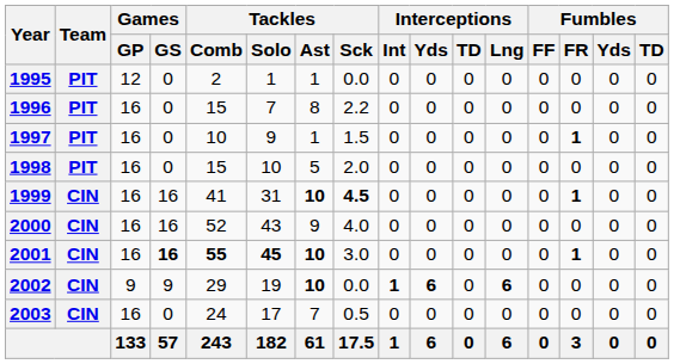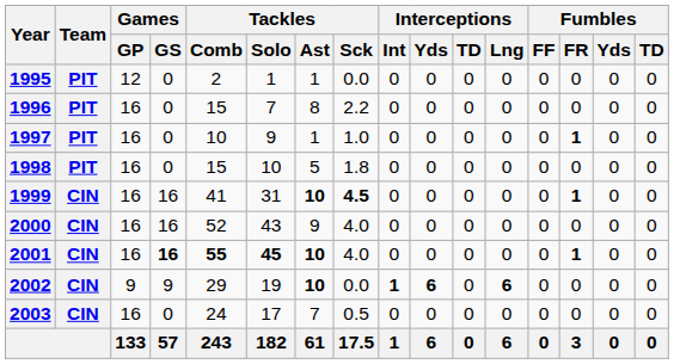 <table class="wikitable" style="text-align:center">
 <tr>
 <th rowspan="2">Year</th>
 <th rowspan="2">Team</th>
 <th colspan="2">Games</th>
 <th colspan="4">Tackles</th>
 <th colspan="4">Interceptions</th>
 <th colspan="4">Fumbles</th>
 </tr>
 <tr>
 <th>GP</th>
 <th>GS</th>
 <th>Comb</th>
 <th>Solo</th>
 <th>Ast</th>
 <th>Sck</th>
 <th>Int</th>
 <th>Yds</th>
 <th>TD</th>
 <th>Lng</th>
 <th>FF</th>
 <th>FR</th>
 <th>Yds</th>
 <th>TD</th>
 </tr>
 <tr>
 <th><a href='#'>1995</a></th>
 <th><a href='#'>PIT</a></th>
 <td>12</td>
 <td>0</td>
 <td>2</td>
 <td>1</td>
 <td>1</td>
 <td>0.0</td>
 <td>0</td>
 <td>0</td>
 <td>0</td>
 <td>0</td>
 <td>0</td>
 <td>0</td>
 <td>0</td>
 <td>0</td>
 </tr>
 <tr>
 <th><a href='#'>1996</a></th>
 <th><a href='#'>PIT</a></th>
 <td>16</td>
 <td>0</td>
 <td>15</td>
 <td>7</td>
 <td>8</td>
 <td>2.2</td>
 <td>0</td>
 <td>0</td>
 <td>0</td>
 <td>0</td>
 <td>0</td>
 <td>0</td>
 <td>0</td>
 <td>0</td>
 </tr>
 <tr>
 <th><a href='#'>1997</a></th>
 <th><a href='#'>PIT</a></th>
 <td>16</td>
 <td>0</td>
 <td>10</td>
 <td>9</td>
 <td>1</td>
-<td>1.5</td>
+<td>1.0</td>
 <td>0</td>
 <td>0</td>
 <td>0</td>
 <td>0</td>
 <td>0</td>
 <td><strong>1</strong></td>
 <td>0</td>
 <td>0</td>
 </tr>
 <tr>
 <th><a href='#'>1998</a></th>
 <th><a href='#'>PIT</a></th>
 <td>16</td>
 <td>0</td>
 <td>15</td>
 <td>10</td>
 <td>5</td>
-<td>2.0</td>
+<td>1.8</td>
 <td>0</td>
 <td>0</td>
 <td>0</td>
 <td>0</td>
 <td>0</td>
 <td>0</td>
 <td>0</td>
 <td>0</td>
 </tr>
 <tr>
 <th><a href='#'>1999</a></th>
 <th><a href='#'>CIN</a></th>
 <td>16</td>
 <td>16</td>
 <td>41</td>
 <td>31</td>
 <td><strong>10</strong></td>
 <td><strong>4.5</strong></td>
 <td>0</td>
 <td>0</td>
 <td>0</td>
 <td>0</td>
 <td>0</td>
 <td><strong>1</strong></td>
 <td>0</td>
 <td>0</td>
 </tr>
 <tr>
 <th><a href='#'>2000</a></th>
 <th><a href='#'>CIN</a></th>
 <td>16</td>
 <td>16</td>
 <td>52</td>
 <td>43</td>
 <td>9</td>
 <td>4.0</td>
 <td>0</td>
 <td>0</td>
 <td>0</td>
 <td>0</td>
 <td>0</td>
 <td>0</td>
 <td>0</td>
 <td>0</td>
 </tr>
 <tr>
 <th><a href='#'>2001</a></th>
 <th><a href='#'>CIN</a></th>
 <td>16</td>
 <td><strong>16</strong></td>
 <td><strong>55</strong></td>
 <td><strong>45</strong></td>
 <td><strong>10</strong></td>
-<td>3.0</td>
+<td>4.0</td>
 <td>0</td>
 <td>0</td>
 <td>0</td>
 <td>0</td>
 <td>0</td>
 <td><strong>1</strong></td>
 <td>0</td>
 <td>0</td>
 </tr>
 <tr>
 <th><a href='#'>2002</a></th>
 <th><a href='#'>CIN</a></th>
 <td>9</td>
 <td>9</td>
 <td>29</td>
 <td>19</td>
 <td><strong>10</strong></td>
 <td>0.0</td>
 <td><strong>1</strong></td>
 <td><strong>6</strong></td>
 <td>0</td>
 <td><strong>6</strong></td>
 <td>0</td>
 <td>0</td>
 <td>0</td>
 <td>0</td>
 </tr>
 <tr>
 <th><a href='#'>2003</a></th>
 <th><a href='#'>CIN</a></th>
 <td>16</td>
 <td>0</td>
 <td>24</td>
 <td>17</td>
 <td>7</td>
 <td>0.5</td>
 <td>0</td>
 <td>0</td>
 <td>0</td>
 <td>0</td>
 <td>0</td>
 <td>0</td>
 <td>0</td>
 <td>0</td>
 </tr>
 <tr>
 <th colspan="2"></th>
 <th>133</th>
 <th>57</th>
 <th>243</th>
 <th>182</th>
 <th>61</th>
 <th>17.5</th>
 <th>1</th>
 <th>6</th>
 <th>0</th>
 <th>6</th>
 <th>0</th>
 <th>3</th>
 <th>0</th>
 <th>0</th>
 </tr>
 </table>
